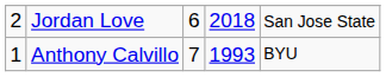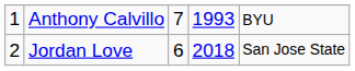 <table class="wikitable">
 <tr>
+</tr>
+<tr>
+<td>1</td>
+<td><a href='#'>Anthony Calvillo</a></td>
+<td><abbr>7</abbr></td>
+<td><a href='#'>1993</a></td>
+<td style="font-size:80%;">BYU</td>
 </tr>
 <tr>
 <td>2</td>
 <td><a href='#'>Jordan Love</a></td>
 <td><abbr>6</abbr></td>
 <td><a href='#'>2018</a></td>
 <td style="font-size:80%;">San Jose State</td>
 </tr>
-<tr>
-<td>1</td>
-<td><a href='#'>Anthony Calvillo</a></td>
-<td><abbr>7</abbr></td>
-<td><a href='#'>1993</a></td>
-<td style="font-size:80%;">BYU</td>
-</tr>
 </table>
